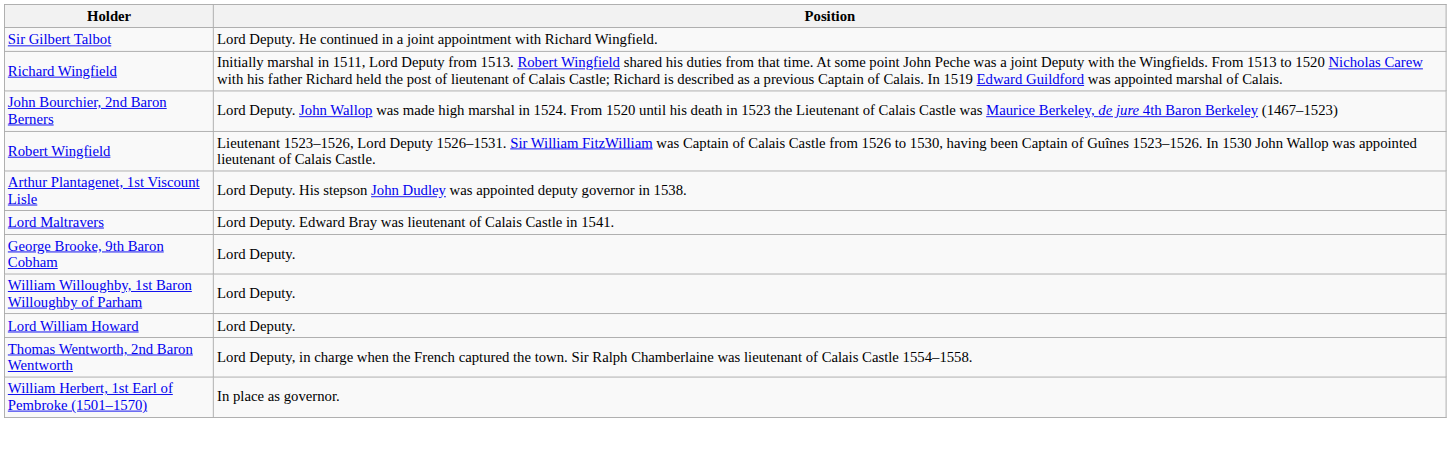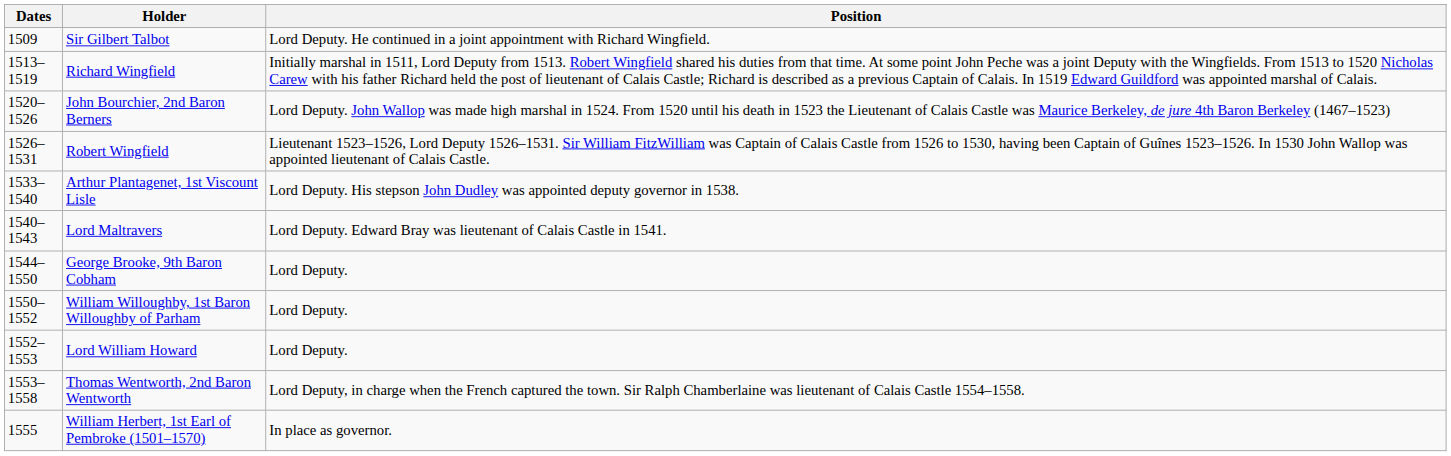 <table border=1 class="wikitable">
 <tr>
+<th>Dates</th>
 <th>Holder</th>
 <th>Position</th>
 </tr>
 <tr>
+<td>1509</td>
 <td><a href='#'>Sir Gilbert Talbot</a></td>
 <td>Lord Deputy. He continued in a joint appointment with Richard Wingfield.</td>
 </tr>
 <tr>
+<td>1513–1519</td>
 <td><a href='#'>Richard Wingfield</a></td>
 <td>Initially marshal in 1511, Lord Deputy from 1513. <a href='#'>Robert Wingfield</a> shared his duties from that time. At some point John Peche was a joint Deputy with the Wingfields. From 1513 to 1520 <a href='#'>Nicholas Carew</a> with his father Richard held the post of lieutenant of Calais Castle; Richard is described as a previous Captain of Calais. In 1519 <a href='#'>Edward Guildford</a> was appointed marshal of Calais.</td>
 </tr>
 <tr>
+<td>1520–1526</td>
 <td><a href='#'>John Bourchier, 2nd Baron Berners</a></td>
 <td>Lord Deputy. <a href='#'>John Wallop</a> was made high marshal in 1524. From 1520 until his death in 1523 the Lieutenant of Calais Castle was <a href='#'>Maurice Berkeley, <em>de jure</em> 4th Baron Berkeley</a> (1467–1523)</td>
 </tr>
 <tr>
+<td>1526–1531</td>
 <td><a href='#'>Robert Wingfield</a></td>
 <td>Lieutenant 1523–1526, Lord Deputy 1526–1531. <a href='#'>Sir William FitzWilliam</a> was Captain of Calais Castle from 1526 to 1530, having been Captain of Guînes 1523–1526. In 1530 John Wallop was appointed lieutenant of Calais Castle.</td>
 </tr>
 <tr>
+<td>1533–1540</td>
 <td><a href='#'>Arthur Plantagenet, 1st Viscount Lisle</a></td>
 <td>Lord Deputy. His stepson <a href='#'>John Dudley</a> was appointed deputy governor in 1538.</td>
 </tr>
 <tr>
+<td>1540–1543</td>
 <td><a href='#'>Lord Maltravers</a></td>
 <td>Lord Deputy. Edward Bray was lieutenant of Calais Castle in 1541.</td>
 </tr>
 <tr>
+<td>1544–1550</td>
 <td><a href='#'>George Brooke, 9th Baron Cobham</a></td>
 <td>Lord Deputy.</td>
 </tr>
 <tr>
+<td>1550–1552</td>
 <td><a href='#'>William Willoughby, 1st Baron Willoughby of Parham</a></td>
 <td>Lord Deputy.</td>
 </tr>
 <tr>
+<td>1552–1553</td>
 <td><a href='#'>Lord William Howard</a></td>
 <td>Lord Deputy.</td>
 </tr>
 <tr>
+<td>1553–1558</td>
 <td><a href='#'>Thomas Wentworth, 2nd Baron Wentworth</a></td>
 <td>Lord Deputy, in charge when the French captured the town. Sir Ralph Chamberlaine was lieutenant of Calais Castle 1554–1558.</td>
 </tr>
 <tr>
+<td>1555</td>
 <td><a href='#'>William Herbert, 1st Earl of Pembroke (1501–1570)</a></td>
 <td>In place as governor.</td>
 </tr>
 </table>
